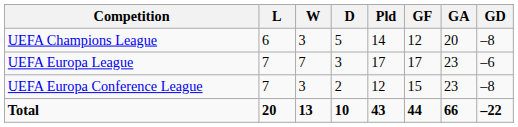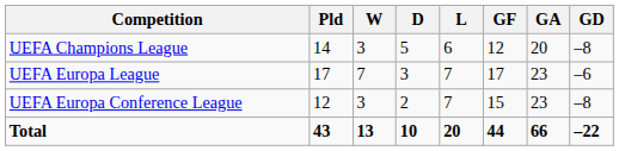 <table class="wikitable"  style="font-size:90%; text-align:left;">
 <tr>
 <th width="250">Competition</th>
-<th width="30">L</th>
+<th width="30">Pld</th>
 <th width="30">W</th>
 <th width="30">D</th>
-<th width="30">Pld</th>
+<th width="30">L</th>
 <th width="30">GF</th>
 <th width="30">GA</th>
 <th width="30">GD</th>
 </tr>
 <tr>
 <td><a href='#'>UEFA Champions League</a></td>
-<td>6</td>
+<td>14</td>
 <td>3</td>
 <td>5</td>
-<td>14</td>
+<td>6</td>
 <td>12</td>
 <td>20</td>
 <td>–8</td>
 </tr>
 <tr>
 <td><a href='#'>UEFA Europa League</a></td>
-<td>7</td>
+<td>17</td>
 <td>7</td>
 <td>3</td>
-<td>17</td>
+<td>7</td>
 <td>17</td>
 <td>23</td>
 <td>–6</td>
 </tr>
 <tr>
 <td><a href='#'>UEFA Europa Conference League</a></td>
-<td>7</td>
+<td>12</td>
 <td>3</td>
 <td>2</td>
-<td>12</td>
+<td>7</td>
 <td>15</td>
 <td>23</td>
 <td>–8</td>
 </tr>
 <tr>
 <td><strong>Total</strong></td>
-<td><strong>20</strong></td>
+<td><strong>43</strong></td>
 <td><strong>13</strong></td>
 <td><strong>10</strong></td>
-<td><strong>43</strong></td>
+<td><strong>20</strong></td>
 <td><strong>44</strong></td>
 <td><strong>66</strong></td>
 <td><strong>–22</strong></td>
 </tr>
 </table>
